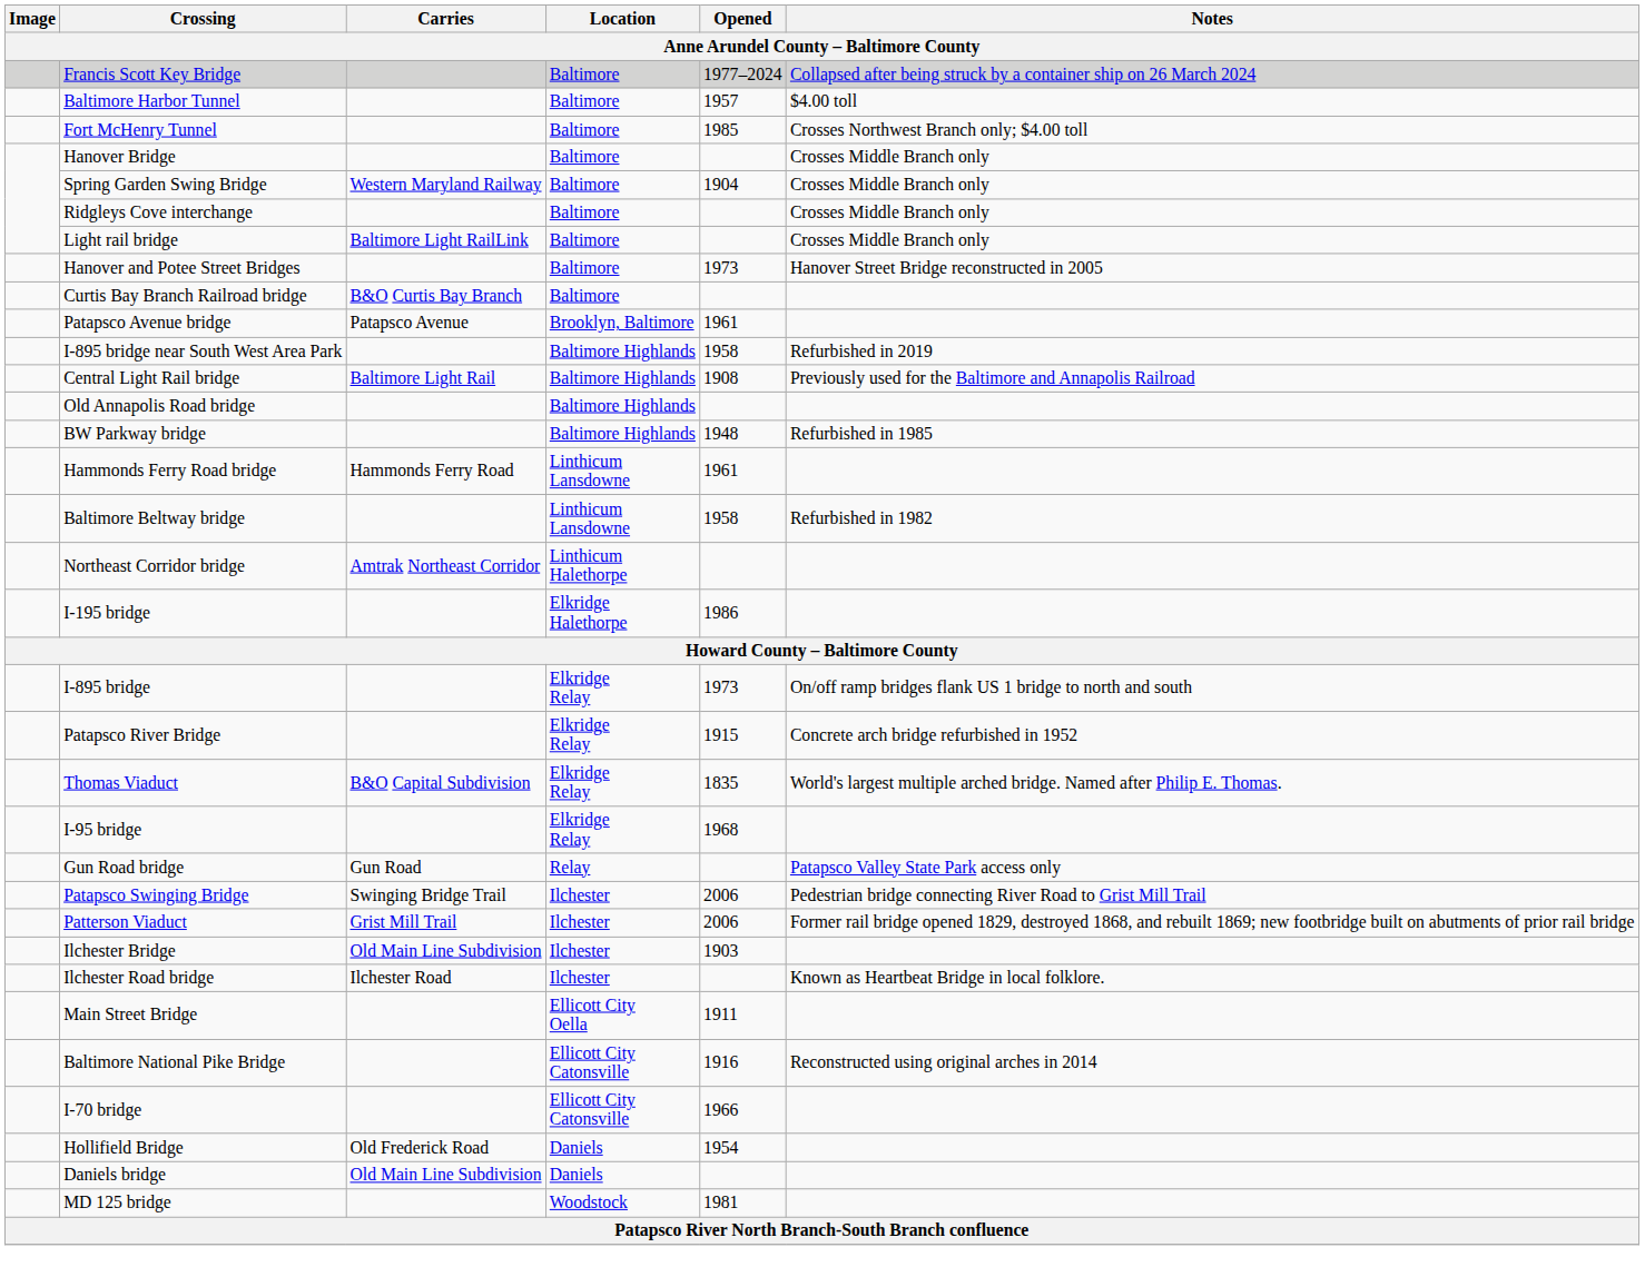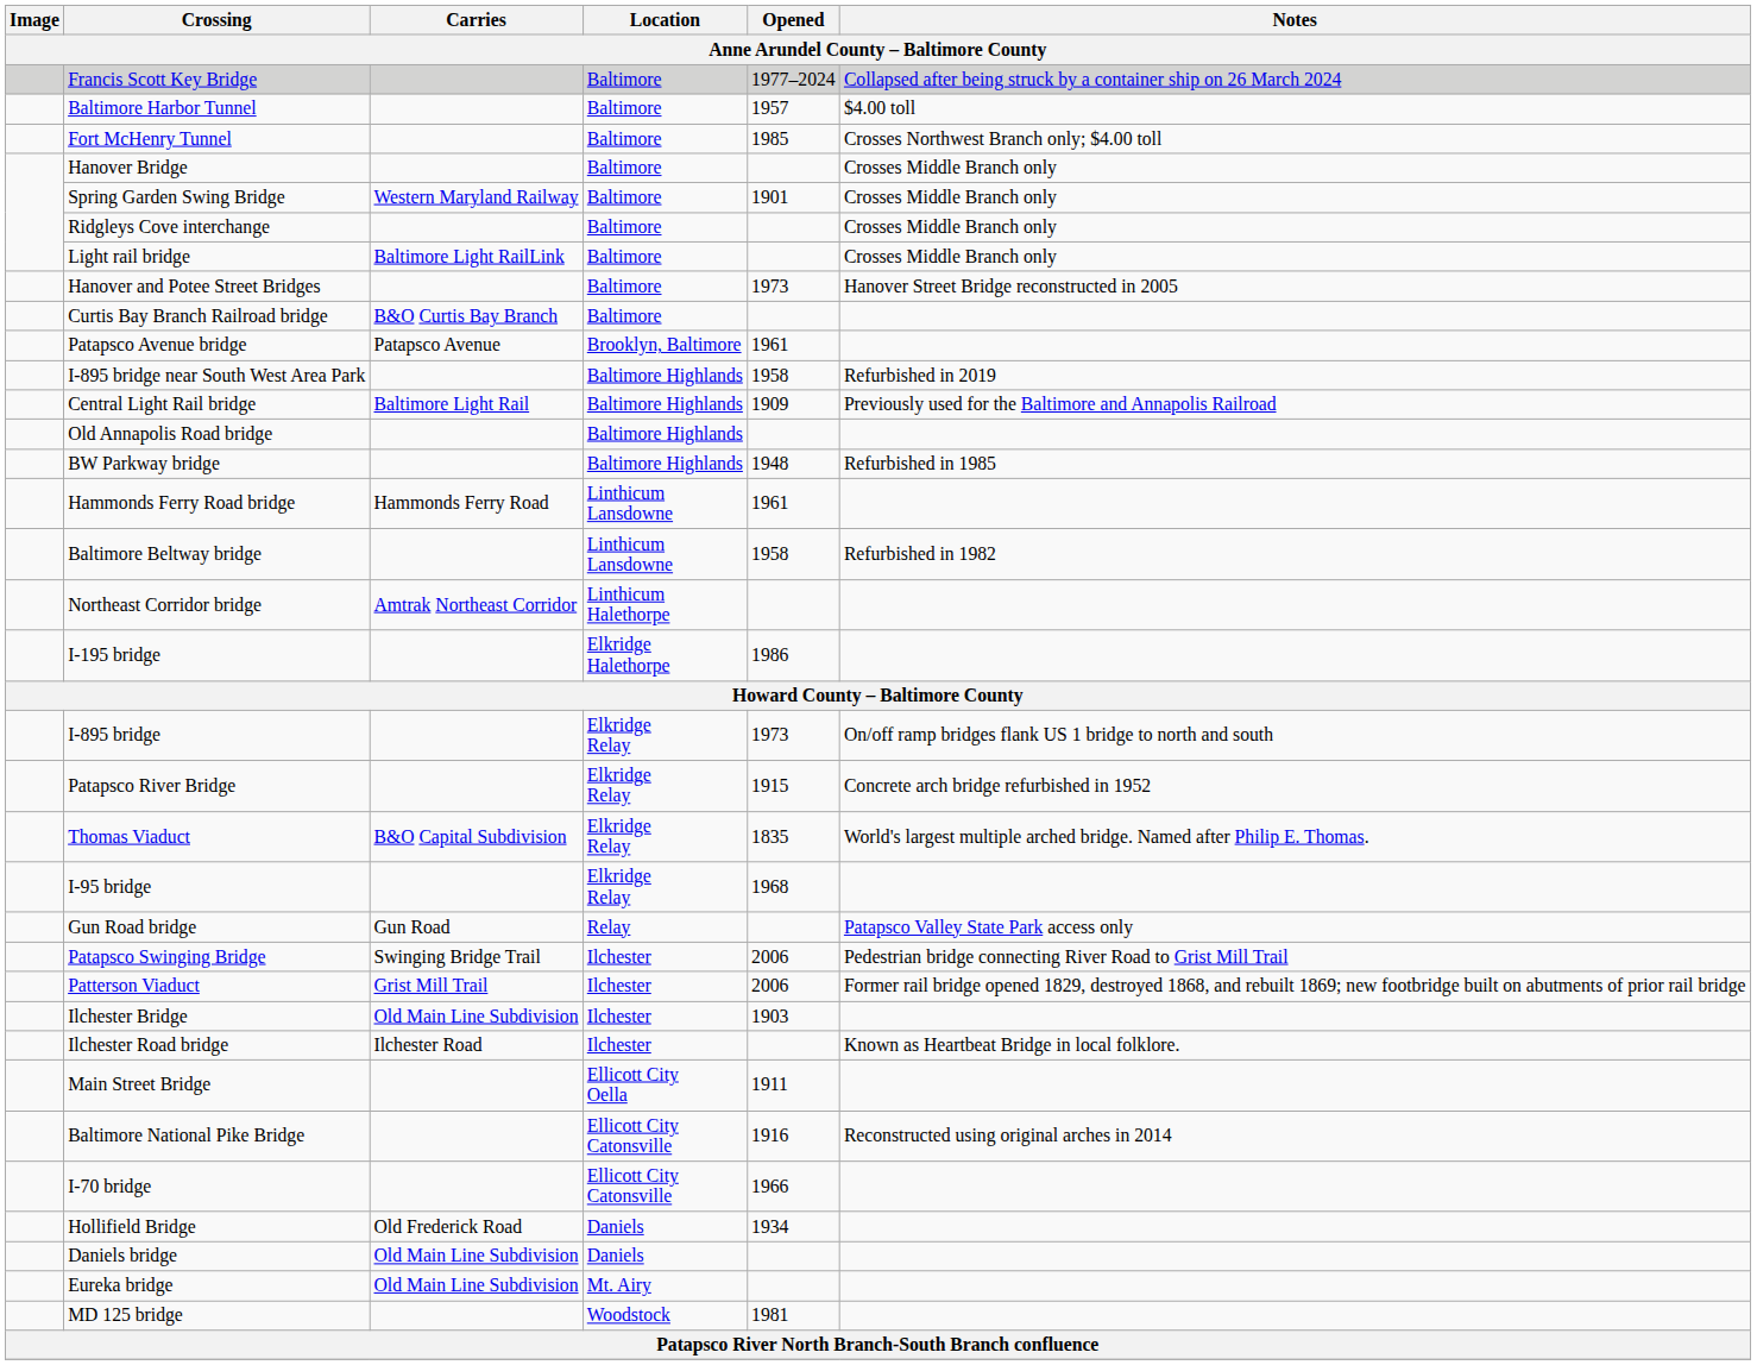 <table class=wikitable>
 <tr>
 <th>Image</th>
 <th>Crossing</th>
 <th>Carries</th>
 <th>Location</th>
 <th>Opened</th>
 <th>Notes</th>
 </tr>
 <tr>
 <th colspan="6">Anne Arundel County – Baltimore County</th>
 </tr>
 <tr style="background-color: #d3d3d2;">
 <td></td>
 <td><a href='#'>Francis Scott Key Bridge</a></td>
 <td></td>
 <td><a href='#'>Baltimore</a></td>
 <td>1977–2024</td>
 <td><a href='#'>Collapsed after being struck by a container ship on 26 March 2024</a></td>
 </tr>
 <tr>
 <td></td>
 <td><a href='#'>Baltimore Harbor Tunnel</a></td>
 <td></td>
 <td><a href='#'>Baltimore</a></td>
 <td>1957</td>
 <td>$4.00 toll</td>
 </tr>
 <tr>
 <td></td>
 <td><a href='#'>Fort McHenry Tunnel</a></td>
 <td></td>
 <td><a href='#'>Baltimore</a></td>
 <td>1985</td>
 <td>Crosses Northwest Branch only; $4.00 toll</td>
 </tr>
 <tr>
 <td rowspan="4"></td>
 <td>Hanover Bridge</td>
 <td></td>
 <td><a href='#'>Baltimore</a></td>
 <td></td>
 <td>Crosses Middle Branch only</td>
 </tr>
 <tr>
 <td>Spring Garden Swing Bridge</td>
 <td><a href='#'>Western Maryland Railway</a></td>
 <td><a href='#'>Baltimore</a></td>
-<td>1904</td>
+<td>1901</td>
 <td>Crosses Middle Branch only</td>
 </tr>
 <tr>
 <td>Ridgleys Cove interchange</td>
 <td><br></td>
 <td><a href='#'>Baltimore</a></td>
 <td></td>
 <td>Crosses Middle Branch only</td>
 </tr>
 <tr>
 <td>Light rail bridge</td>
 <td><a href='#'>Baltimore Light RailLink</a></td>
 <td><a href='#'>Baltimore</a></td>
 <td></td>
 <td>Crosses Middle Branch only</td>
 </tr>
 <tr>
 <td></td>
 <td>Hanover and Potee Street Bridges</td>
 <td></td>
 <td><a href='#'>Baltimore</a></td>
 <td>1973</td>
 <td>Hanover Street Bridge reconstructed in 2005</td>
 </tr>
 <tr>
 <td></td>
 <td>Curtis Bay Branch Railroad bridge</td>
 <td><a href='#'>B&O</a> <a href='#'>Curtis Bay Branch</a></td>
 <td><a href='#'>Baltimore</a></td>
 <td></td>
 <td></td>
 </tr>
 <tr>
 <td></td>
 <td>Patapsco Avenue bridge</td>
 <td>Patapsco Avenue</td>
 <td><a href='#'>Brooklyn, Baltimore</a></td>
 <td>1961</td>
 <td></td>
 </tr>
 <tr>
 <td></td>
 <td>I-895 bridge near South West Area Park</td>
 <td></td>
 <td><a href='#'>Baltimore Highlands</a></td>
 <td>1958</td>
 <td>Refurbished in 2019</td>
 </tr>
 <tr>
 <td></td>
 <td>Central Light Rail bridge</td>
 <td><a href='#'>Baltimore Light Rail</a></td>
 <td><a href='#'>Baltimore Highlands</a></td>
-<td>1908</td>
+<td>1909</td>
 <td>Previously used for the <a href='#'>Baltimore and Annapolis Railroad</a></td>
 </tr>
 <tr>
 <td></td>
 <td>Old Annapolis Road bridge</td>
 <td></td>
 <td><a href='#'>Baltimore Highlands</a></td>
 <td></td>
 <td></td>
 </tr>
 <tr>
 <td></td>
 <td>BW Parkway bridge</td>
 <td></td>
 <td><a href='#'>Baltimore Highlands</a></td>
 <td>1948</td>
 <td>Refurbished in 1985</td>
 </tr>
 <tr>
 <td></td>
 <td>Hammonds Ferry Road bridge</td>
 <td>Hammonds Ferry Road</td>
 <td><a href='#'>Linthicum</a><br><a href='#'>Lansdowne</a></td>
 <td>1961</td>
 <td></td>
 </tr>
 <tr>
 <td></td>
 <td>Baltimore Beltway bridge</td>
 <td></td>
 <td><a href='#'>Linthicum</a><br><a href='#'>Lansdowne</a></td>
 <td>1958</td>
 <td>Refurbished in 1982</td>
 </tr>
 <tr>
 <td></td>
 <td>Northeast Corridor bridge</td>
 <td><a href='#'>Amtrak</a> <a href='#'>Northeast Corridor</a></td>
 <td><a href='#'>Linthicum</a><br><a href='#'>Halethorpe</a></td>
 <td></td>
 <td></td>
 </tr>
 <tr>
 <td></td>
 <td>I-195 bridge</td>
 <td></td>
 <td><a href='#'>Elkridge</a><br><a href='#'>Halethorpe</a></td>
 <td>1986</td>
 <td></td>
 </tr>
 <tr>
 <th colspan="6">Howard County – Baltimore County</th>
 </tr>
 <tr>
 <td></td>
 <td>I-895 bridge</td>
 <td></td>
 <td><a href='#'>Elkridge</a><br><a href='#'>Relay</a></td>
 <td>1973</td>
 <td>On/off ramp bridges flank US 1 bridge to north and south</td>
 </tr>
 <tr>
 <td></td>
 <td>Patapsco River Bridge</td>
 <td></td>
 <td><a href='#'>Elkridge</a><br><a href='#'>Relay</a></td>
 <td>1915</td>
 <td>Concrete arch bridge refurbished in 1952</td>
 </tr>
 <tr>
 <td></td>
 <td><a href='#'>Thomas Viaduct</a></td>
 <td><a href='#'>B&O</a> <a href='#'>Capital Subdivision</a></td>
 <td><a href='#'>Elkridge</a><br><a href='#'>Relay</a></td>
 <td>1835</td>
 <td>World's largest multiple arched bridge. Named after <a href='#'>Philip E. Thomas</a>.</td>
 </tr>
 <tr>
 <td></td>
 <td>I-95 bridge</td>
 <td></td>
 <td><a href='#'>Elkridge</a><br><a href='#'>Relay</a></td>
 <td>1968</td>
 <td></td>
 </tr>
 <tr>
 <td></td>
 <td>Gun Road bridge</td>
 <td>Gun Road</td>
 <td><a href='#'>Relay</a></td>
 <td></td>
 <td><a href='#'>Patapsco Valley State Park</a> access only</td>
 </tr>
 <tr>
 <td></td>
 <td><a href='#'>Patapsco Swinging Bridge</a></td>
 <td>Swinging Bridge Trail</td>
 <td><a href='#'>Ilchester</a></td>
 <td>2006</td>
 <td>Pedestrian bridge connecting River Road to <a href='#'>Grist Mill Trail</a></td>
 </tr>
 <tr>
 <td></td>
 <td><a href='#'>Patterson Viaduct</a></td>
 <td><a href='#'>Grist Mill Trail</a></td>
 <td><a href='#'>Ilchester</a></td>
 <td>2006</td>
 <td>Former rail bridge opened 1829, destroyed 1868, and rebuilt 1869; new footbridge built on abutments of prior rail bridge</td>
 </tr>
 <tr>
 <td></td>
 <td>Ilchester Bridge</td>
 <td><a href='#'>Old Main Line Subdivision</a></td>
 <td><a href='#'>Ilchester</a></td>
 <td>1903</td>
 <td></td>
 </tr>
 <tr>
 <td></td>
 <td>Ilchester Road bridge</td>
 <td>Ilchester Road</td>
 <td><a href='#'>Ilchester</a></td>
 <td></td>
 <td>Known as Heartbeat Bridge in local folklore.</td>
 </tr>
 <tr>
 <td></td>
 <td>Main Street Bridge</td>
 <td></td>
 <td><a href='#'>Ellicott City</a><br><a href='#'>Oella</a></td>
 <td>1911</td>
 <td></td>
 </tr>
 <tr>
 <td></td>
 <td>Baltimore National Pike Bridge</td>
 <td></td>
 <td><a href='#'>Ellicott City</a><br><a href='#'>Catonsville</a></td>
 <td>1916</td>
 <td>Reconstructed using original arches in 2014</td>
 </tr>
 <tr>
 <td></td>
 <td>I-70 bridge</td>
 <td></td>
 <td><a href='#'>Ellicott City</a><br><a href='#'>Catonsville</a></td>
 <td>1966</td>
 <td></td>
 </tr>
 <tr>
 <td></td>
 <td>Hollifield Bridge</td>
 <td>Old Frederick Road</td>
 <td><a href='#'>Daniels</a></td>
-<td>1954</td>
+<td>1934</td>
 <td></td>
 </tr>
 <tr>
 <td></td>
 <td>Daniels bridge</td>
 <td><a href='#'>Old Main Line Subdivision</a></td>
 <td><a href='#'>Daniels</a></td>
+<td></td>
+<td></td>
+</tr>
+<tr>
+<td></td>
+<td>Eureka bridge</td>
+<td><a href='#'>Old Main Line Subdivision</a></td>
+<td><a href='#'>Mt. Airy</a></td>
 <td></td>
 <td></td>
 </tr>
 <tr>
 <td></td>
 <td>MD 125 bridge</td>
 <td></td>
 <td><a href='#'>Woodstock</a></td>
 <td>1981</td>
 <td></td>
 </tr>
 <tr>
 <th colspan="6">Patapsco River North Branch-South Branch confluence</th>
 </tr>
 <tr>
 </tr>
 </table>
